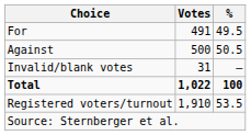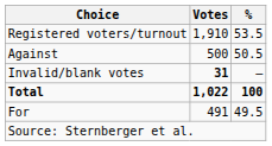 <table class=wikitable style=text-align:right>
 <tr>
 <th>Choice</th>
 <th>Votes</th>
 <th>%</th>
 </tr>
 <tr>
-<td align=left>For</td>
-<td>491</td>
-<td>49.5</td>
+<td align=left>Registered voters/turnout</td>
+<td>1,910</td>
+<td>53.5</td>
 </tr>
 <tr>
 <td align=left>Against</td>
 <td>500</td>
 <td>50.5</td>
 </tr>
 <tr>
 <td align=left>Invalid/blank votes</td>
-<td>31</td>
+<td><strong>31</strong></td>
 <td>–</td>
 </tr>
 <tr>
 <td align=left><strong>Total</strong></td>
 <td><strong>1,022</strong></td>
 <td><strong>100</strong></td>
 </tr>
 <tr>
-<td align=left>Registered voters/turnout</td>
-<td>1,910</td>
-<td>53.5</td>
+<td align=left>For</td>
+<td>491</td>
+<td>49.5</td>
 </tr>
 <tr>
 <td align=left colspan=3>Source: Sternberger et al.</td>
 </tr>
 </table>
